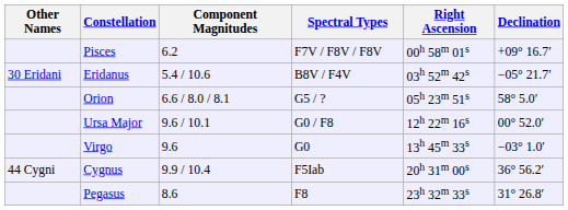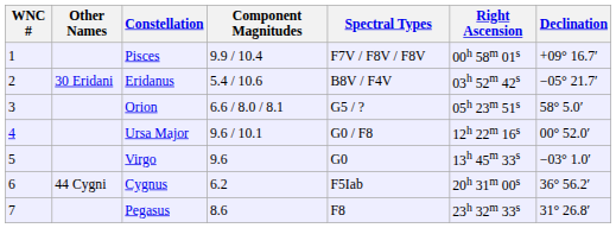 <table class="wikitable sortable" width=700>
 <tr>
+<th>WNC #</th>
 <th>Other Names</th>
 <th><a href='#'>Constellation</a></th>
 <th>Component Magnitudes</th>
 <th><a href='#'>Spectral Types</a></th>
 <th><a href='#'>Right Ascension</a></th>
 <th><a href='#'>Declination</a></th>
 </tr>
 <tr style="background:#eef;">
+<td>1</td>
 <td></td>
 <td><a href='#'>Pisces</a></td>
-<td>6.2</td>
+<td>9.9 / 10.4</td>
 <td>F7V / F8V / F8V</td>
 <td>00<sup>h</sup> 58<sup>m</sup> 01<sup>s</sup></td>
 <td>+09° 16.7′</td>
 </tr>
 <tr style="background:#eef;">
+<td>2</td>
 <td><a href='#'>30 Eridani</a></td>
 <td><a href='#'>Eridanus</a></td>
 <td>5.4 / 10.6</td>
 <td>B8V / F4V</td>
 <td>03<sup>h</sup> 52<sup>m</sup> 42<sup>s</sup></td>
 <td>−05° 21.7′</td>
 </tr>
 <tr style="background:#eef;">
+<td>3</td>
 <td></td>
 <td><a href='#'>Orion</a></td>
 <td>6.6 / 8.0 / 8.1</td>
 <td style="width: 100pt;">G5 / ?</td>
 <td>05<sup>h</sup> 23<sup>m</sup> 51<sup>s</sup></td>
 <td>58° 5.0′</td>
 </tr>
 <tr style="background:#eef;">
+<td><a href='#'>4</a></td>
 <td></td>
 <td><a href='#'>Ursa Major</a></td>
 <td>9.6 / 10.1</td>
 <td>G0 / F8</td>
 <td>12<sup>h</sup> 22<sup>m</sup> 16<sup>s</sup></td>
 <td>00° 52.0′</td>
 </tr>
 <tr style="background:#eef;">
+<td>5</td>
 <td></td>
 <td><a href='#'>Virgo</a></td>
 <td>9.6</td>
 <td>G0</td>
 <td>13<sup>h</sup> 45<sup>m</sup> 33<sup>s</sup></td>
 <td>−03° 1.0′</td>
 </tr>
 <tr style="background:#eef;">
+<td>6</td>
 <td>44 Cygni</td>
 <td><a href='#'>Cygnus</a></td>
-<td>9.9 / 10.4</td>
+<td>6.2</td>
 <td>F5Iab</td>
 <td>20<sup>h</sup> 31<sup>m</sup> 00<sup>s</sup></td>
 <td>36° 56.2′</td>
 </tr>
 <tr style="background:#eef;">
+<td>7</td>
 <td></td>
 <td><a href='#'>Pegasus</a></td>
 <td>8.6</td>
 <td>F8</td>
 <td>23<sup>h</sup> 32<sup>m</sup> 33<sup>s</sup></td>
 <td>31° 26.8′</td>
 </tr>
 </table>
